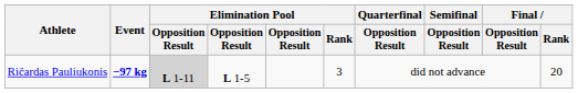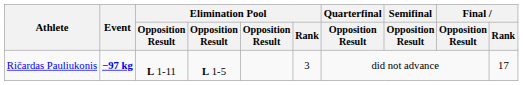 <table class="wikitable" style="font-size:90%">
 <tr>
 <th rowspan="2">Athlete</th>
 <th rowspan="2">Event</th>
 <th colspan=4>Elimination Pool</th>
 <th>Quarterfinal</th>
 <th>Semifinal</th>
 <th colspan=2>Final / </th>
 </tr>
 <tr style="font-size: 95%">
 <th>Opposition<br>Result</th>
 <th>Opposition<br>Result</th>
 <th>Opposition<br>Result</th>
 <th>Rank</th>
 <th>Opposition<br>Result</th>
 <th>Opposition<br>Result</th>
 <th>Opposition<br>Result</th>
 <th>Rank</th>
 </tr>
 <tr align=center>
 <td align=left><a href='#'>Ričardas Pauliukonis</a></td>
 <td align=left><strong><a href='#'>−97 kg</a></strong></td>
-<td style="background: lightgrey;"><br><strong>L</strong> 1-11</td>
+<td><br><strong>L</strong> 1-11</td>
 <td><br><strong>L</strong> 1-5</td>
 <td></td>
 <td>3</td>
 <td colspan=3>did not advance</td>
-<td>20</td>
+<td>17</td>
 </tr>
 </table>
